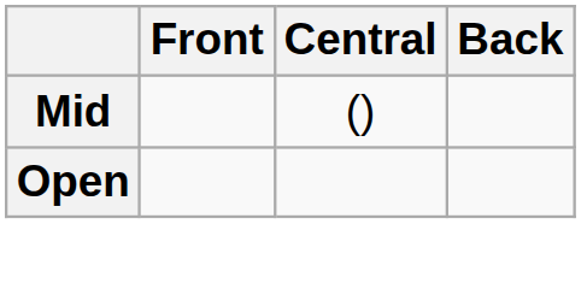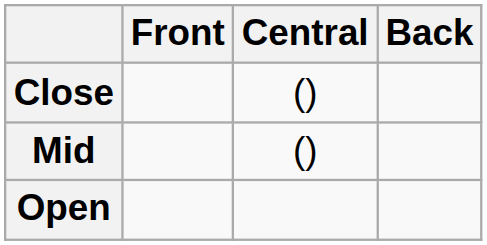 <table class="wikitable" style="text-align: center;">
 <tr>
 <th></th>
 <th>Front</th>
 <th>Central</th>
 <th>Back</th>
+</tr>
+<tr>
+<th>Close</th>
+<td> </td>
+<td>()</td>
+<td> </td>
 </tr>
 <tr>
 <th>Mid</th>
 <td> </td>
 <td>()</td>
 <td> </td>
 </tr>
 <tr>
 <th>Open</th>
 <td></td>
 <td></td>
 <td></td>
 </tr>
 </table>
